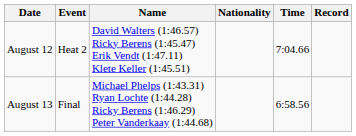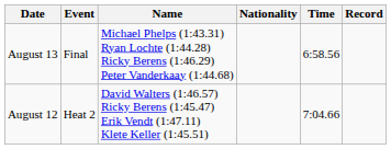 <table class=wikitable>
 <tr>
 <th>Date</th>
 <th>Event</th>
 <th>Name</th>
 <th>Nationality</th>
 <th>Time</th>
 <th>Record</th>
 </tr>
 <tr>
+<td>August 13</td>
+<td>Final</td>
+<td><a href='#'>Michael Phelps</a> (1:43.31)<br><a href='#'>Ryan Lochte</a> (1:44.28)<br><a href='#'>Ricky Berens</a> (1:46.29)<br><a href='#'>Peter Vanderkaay</a> (1:44.68)</td>
+<td align=left></td>
+<td>6:58.56</td>
+<td align=center></td>
+</tr>
+<tr>
 <td>August 12</td>
 <td>Heat 2</td>
 <td><a href='#'>David Walters</a> (1:46.57)<br><a href='#'>Ricky Berens</a> (1:45.47)<br><a href='#'>Erik Vendt</a> (1:47.11)<br><a href='#'>Klete Keller</a> (1:45.51)</td>
 <td align=left></td>
 <td>7:04.66</td>
 <td align=center></td>
 </tr>
-<tr>
-<td>August 13</td>
-<td>Final</td>
-<td><a href='#'>Michael Phelps</a> (1:43.31)<br><a href='#'>Ryan Lochte</a> (1:44.28)<br><a href='#'>Ricky Berens</a> (1:46.29)<br><a href='#'>Peter Vanderkaay</a> (1:44.68)</td>
-<td align=left></td>
-<td>6:58.56</td>
-<td align=center></td>
-</tr>
 </table>
